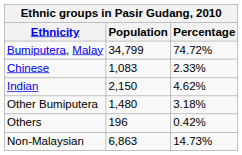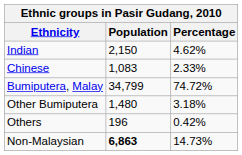 <table class="wikitable">
 <tr>
 <th style="text-align:center;" colspan=3>Ethnic groups in Pasir Gudang, 2010</th>
 </tr>
 <tr>
 <th><a href='#'>Ethnicity</a></th>
 <th>Population</th>
 <th>Percentage</th>
 </tr>
 <tr>
-<td><a href='#'>Bumiputera</a>, <a href='#'>Malay</a></td>
-<td>34,799</td>
-<td>74.72%</td>
+<td><a href='#'>Indian</a></td>
+<td>2,150</td>
+<td>4.62%</td>
 </tr>
 <tr>
 <td><a href='#'>Chinese</a></td>
 <td>1,083</td>
 <td>2.33%</td>
 </tr>
 <tr>
-<td><a href='#'>Indian</a></td>
-<td>2,150</td>
-<td>4.62%</td>
+<td><a href='#'>Bumiputera</a>, <a href='#'>Malay</a></td>
+<td>34,799</td>
+<td>74.72%</td>
 </tr>
 <tr>
 <td>Other Bumiputera</td>
 <td>1,480</td>
 <td>3.18%</td>
 </tr>
 <tr>
 <td>Others</td>
 <td>196</td>
 <td>0.42%</td>
 </tr>
 <tr>
 <td>Non-Malaysian</td>
-<td>6,863</td>
+<td><strong>6,863</strong></td>
 <td>14.73%</td>
 </tr>
 </table>
